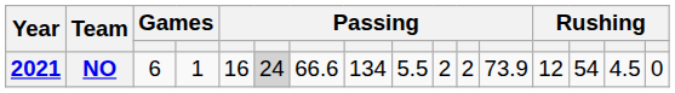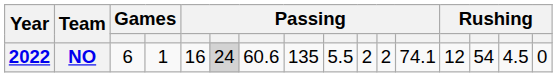 <table class="wikitable sortable" style="text-align:center;">
 <tr>
 <th rowspan="2">Year</th>
 <th rowspan="2">Team</th>
 <th colspan="2">Games</th>
 <th colspan="8">Passing</th>
 <th colspan="4">Rushing</th>
 </tr>
 <tr>
 <th></th>
 <th></th>
 <th></th>
 <th></th>
 <th></th>
 <th></th>
 <th></th>
 <th></th>
 <th></th>
 <th></th>
 <th></th>
 <th></th>
 <th></th>
 <th></th>
 </tr>
 <tr>
-<th><a href='#'>2021</a></th>
+<th><a href='#'>2022</a></th>
 <th><a href='#'>NO</a></th>
 <td>6</td>
 <td>1</td>
 <td>16</td>
 <td style="background: lightgrey;">24</td>
-<td>66.6</td>
-<td>134</td>
+<td>60.6</td>
+<td>135</td>
 <td>5.5</td>
 <td>2</td>
 <td>2</td>
-<td>73.9</td>
+<td>74.1</td>
 <td>12</td>
 <td>54</td>
 <td>4.5</td>
 <td>0</td>
 </tr>
 </table>
